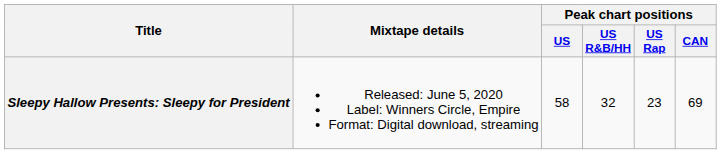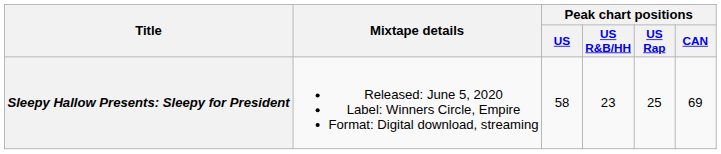 <table class="wikitable plainrowheaders" style="text-align:center">
 <tr>
 <th scope="col" rowspan="2">Title</th>
 <th scope="col" rowspan="2">Mixtape details</th>
 <th scope="col" colspan="4">Peak chart positions</th>
 </tr>
 <tr>
 <th scope="col" style="width:3em;font-size:90%;"><a href='#'>US</a><br></th>
 <th scope="col" style="width:3em;font-size:90%;"><a href='#'>US<br>R&B/HH</a><br></th>
 <th scope="col" style="width:3em;font-size:90%;"><a href='#'>US<br>Rap</a><br></th>
 <th scope="col" style="width:3em;font-size:90%;"><a href='#'>CAN</a><br></th>
 </tr>
 <tr>
 <th scope="row"><em>Sleepy Hallow Presents: Sleepy for President</em></th>
 <td><br><ul><li>Released: June 5, 2020</li><li>Label: Winners Circle, Empire</li><li>Format: Digital download, streaming</li></ul></td>
 <td>58</td>
-<td>32</td>
 <td>23</td>
+<td>25</td>
 <td>69</td>
 </tr>
 </table>
